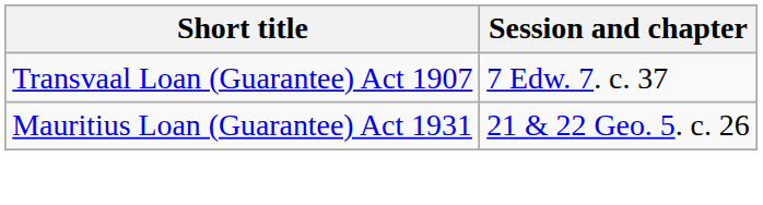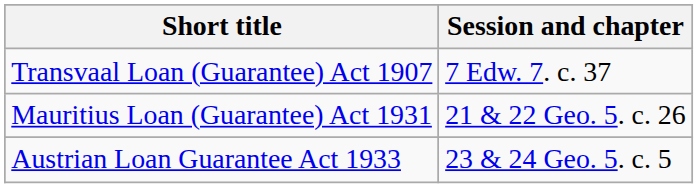 <table class="wikitable">
 <tr>
 <th>Short title</th>
 <th>Session and chapter</th>
 </tr>
 <tr>
 <td><a href='#'>Transvaal Loan (Guarantee) Act 1907</a></td>
 <td><a href='#'>7 Edw. 7</a>. c. 37</td>
 </tr>
 <tr>
 <td><a href='#'>Mauritius Loan (Guarantee) Act 1931</a></td>
 <td><a href='#'>21 & 22 Geo. 5</a>. c. 26</td>
 </tr>
+<tr>
+<td><a href='#'>Austrian Loan Guarantee Act 1933</a></td>
+<td><a href='#'>23 & 24 Geo. 5</a>. c. 5</td>
+</tr>
 </table>
